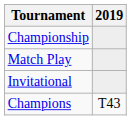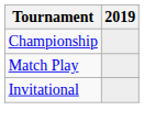 <table class="wikitable" style="text-align:center;">
 <tr>
 <th>Tournament</th>
 <th>2019</th>
 </tr>
 <tr>
 <td align="left"><a href='#'>Championship</a></td>
 <td style="background:#eeeeee;"></td>
 </tr>
 <tr>
 <td align="left"><a href='#'>Match Play</a></td>
 <td style="background:#eeeeee;"></td>
 </tr>
 <tr>
 <td align="left"><a href='#'>Invitational</a></td>
 <td style="background:#eeeeee;"></td>
 </tr>
-<tr>
-<td align="left"><a href='#'>Champions</a></td>
-<td>T43</td>
-</tr>
 </table>
